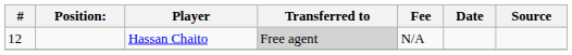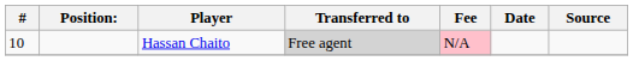 <table class="wikitable sortable" style="width:100%; text-align:center; font-size:95%; text-align:left;">
 <tr>
 <th><strong>#</strong></th>
 <th><strong>Position:</strong></th>
 <th><strong>Player</strong></th>
 <th><strong>Transferred to</strong></th>
 <th><strong>Fee</strong></th>
 <th><strong>Date</strong></th>
 <th><strong>Source</strong></th>
 </tr>
 <tr>
-<td>12</td>
+<td>10</td>
 <td></td>
 <td> <a href='#'>Hassan Chaito</a></td>
 <td style="background: lightgrey;">Free agent</td>
-<td>N/A</td>
+<td style="background: pink;">N/A</td>
 <td></td>
 <td></td>
 </tr>
 <tr>
 </tr>
 </table>
